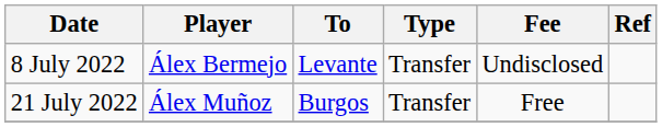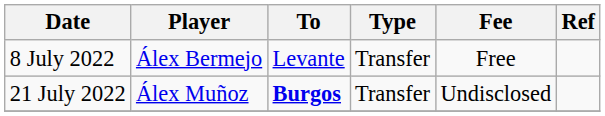 <table class="wikitable">
 <tr>
 <th>Date</th>
 <th>Player</th>
 <th>To</th>
 <th>Type</th>
 <th>Fee</th>
 <th>Ref</th>
 </tr>
 <tr>
 <td>8 July 2022</td>
 <td> <a href='#'>Álex Bermejo</a></td>
 <td><a href='#'>Levante</a></td>
 <td align=center>Transfer</td>
-<td align=center>Undisclosed</td>
+<td align=center>Free</td>
 <td align=center></td>
 </tr>
 <tr>
 <td>21 July 2022</td>
 <td> <a href='#'>Álex Muñoz</a></td>
-<td><a href='#'>Burgos</a></td>
+<td><strong><a href='#'>Burgos</a></strong></td>
 <td align=center>Transfer</td>
-<td align=center>Free</td>
+<td align=center>Undisclosed</td>
 <td align=center></td>
 </tr>
 <tr>
 </tr>
 </table>
